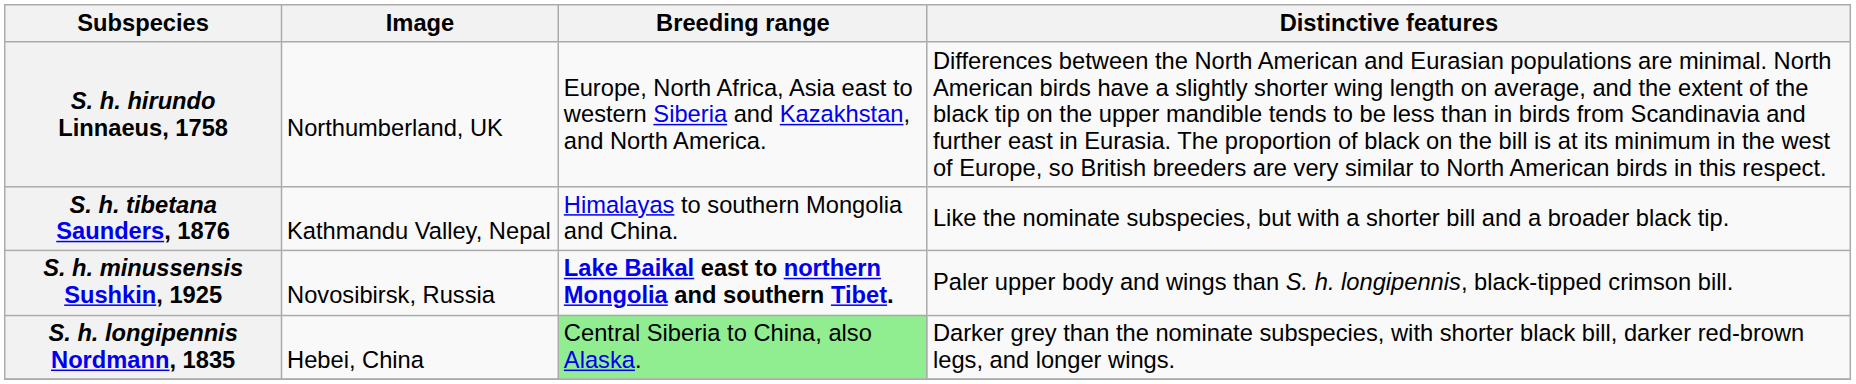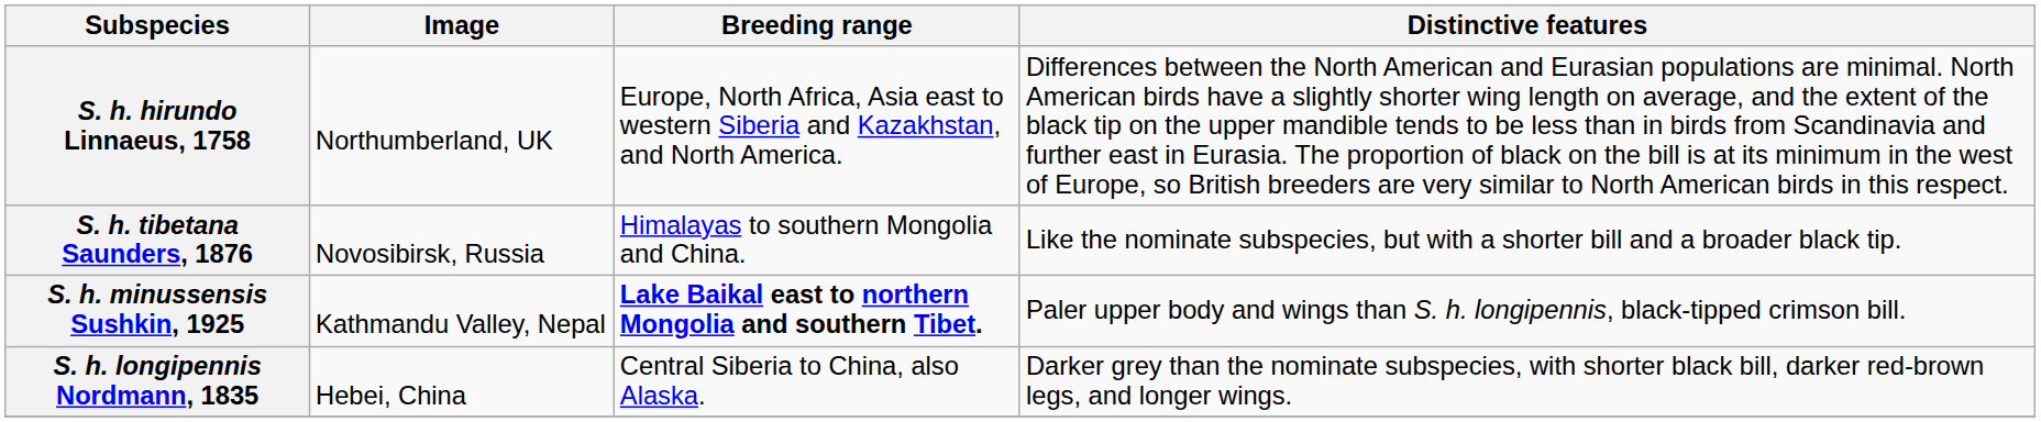 <table class="wikitable plainrowheaders">
 <tr>
 <th scope="col" width=15%>Subspecies</th>
 <th scope="col" width=15%>Image</th>
 <th scope="col" width=20%>Breeding range</th>
 <th scope="col" width=50%>Distinctive features</th>
 </tr>
 <tr>
 <th scope="row"><em>S. h. hirundo</em> <br>Linnaeus, 1758</th>
 <td><br>Northumberland, UK</td>
 <td>Europe, North Africa, Asia east to western <a href='#'>Siberia</a> and <a href='#'>Kazakhstan</a>, and North America.</td>
 <td>Differences between the North American and Eurasian populations are minimal. North American birds have a slightly shorter wing length on average, and the extent of the black tip on the upper mandible tends to be less than in birds from Scandinavia and further east in Eurasia. The proportion of black on the bill is at its minimum in the west of Europe, so British breeders are very similar to North American birds in this respect.</td>
 </tr>
 <tr>
 <th scope="row"><em>S. h. tibetana</em> <br><a href='#'>Saunders</a>, 1876</th>
-<td><br>Kathmandu Valley, Nepal</td>
+<td><br>Novosibirsk, Russia</td>
 <td><a href='#'>Himalayas</a> to southern Mongolia and China.</td>
 <td>Like the nominate subspecies, but with a shorter bill and a broader black tip.</td>
 </tr>
 <tr>
 <th scope="row"><em>S. h. minussensis</em> <br><a href='#'>Sushkin</a>, 1925</th>
-<td><br>Novosibirsk, Russia</td>
+<td><br>Kathmandu Valley, Nepal</td>
 <td><strong><a href='#'>Lake Baikal</a> east to <a href='#'>northern Mongolia</a> and southern <a href='#'>Tibet</a>.</strong></td>
 <td>Paler upper body and wings than <em>S. h. longipennis</em>, black-tipped crimson bill.</td>
 </tr>
 <tr>
 <th scope="row"><em>S. h. longipennis</em><br> <a href='#'>Nordmann</a>, 1835</th>
 <td><br>Hebei, China</td>
-<td style="background: lightgreen;">Central Siberia to China, also <a href='#'>Alaska</a>.</td>
+<td>Central Siberia to China, also <a href='#'>Alaska</a>.</td>
 <td>Darker grey than the nominate subspecies, with shorter black bill, darker red-brown legs, and longer wings.</td>
 </tr>
 <tr>
 </tr>
 </table>
